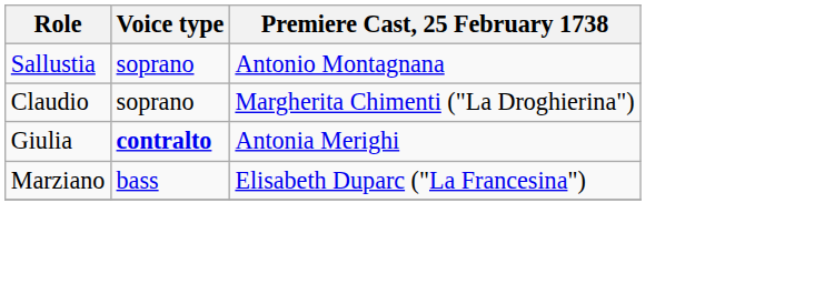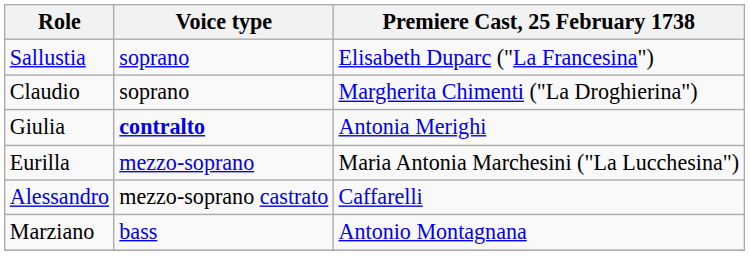 <table class="wikitable">
 <tr>
 <th>Role</th>
 <th>Voice type</th>
 <th>Premiere Cast, 25 February 1738<br></th>
 </tr>
 <tr>
 <td><a href='#'>Sallustia</a></td>
 <td><a href='#'>soprano</a></td>
-<td><a href='#'>Antonio Montagnana</a></td>
+<td><a href='#'>Elisabeth Duparc</a> ("<a href='#'>La Francesina</a>")</td>
 </tr>
 <tr>
 <td>Claudio</td>
 <td>soprano</td>
 <td><a href='#'>Margherita Chimenti</a> ("La Droghierina")</td>
 </tr>
 <tr>
 <td>Giulia</td>
 <td><strong><a href='#'>contralto</a></strong></td>
 <td><a href='#'>Antonia Merighi</a></td>
 </tr>
 <tr>
+<td>Eurilla</td>
+<td><a href='#'>mezzo-soprano</a></td>
+<td>Maria Antonia Marchesini ("La Lucchesina")</td>
+</tr>
+<tr>
+<td><a href='#'>Alessandro</a></td>
+<td>mezzo-soprano <a href='#'>castrato</a></td>
+<td><a href='#'>Caffarelli</a></td>
+</tr>
+<tr>
 <td>Marziano</td>
 <td><a href='#'>bass</a></td>
-<td><a href='#'>Elisabeth Duparc</a> ("<a href='#'>La Francesina</a>")</td>
+<td><a href='#'>Antonio Montagnana</a></td>
 </tr>
 <tr>
 </tr>
 </table>
